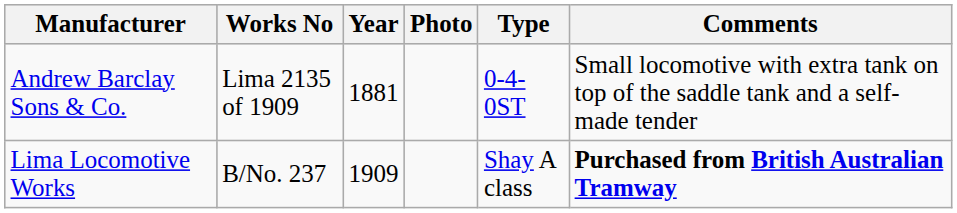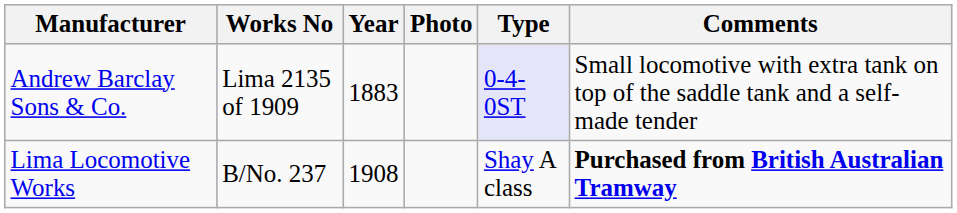 <table class="wikitable">
 <tr>
 <th>Manufacturer</th>
 <th>Works No</th>
 <th>Year</th>
 <th>Photo</th>
 <th>Type</th>
 <th>Comments</th>
 </tr>
 <tr>
 <td><a href='#'>Andrew Barclay Sons & Co.</a></td>
 <td>Lima 2135 of 1909</td>
-<td>1881</td>
+<td>1883</td>
 <td></td>
-<td><a href='#'>0-4-0ST</a></td>
+<td style="background: lavender;"><a href='#'>0-4-0ST</a></td>
 <td>Small locomotive with extra tank on top of the saddle tank and a self-made tender</td>
 </tr>
 <tr>
 <td><a href='#'>Lima Locomotive Works</a></td>
 <td>B/No. 237</td>
-<td>1909</td>
+<td>1908</td>
 <td></td>
 <td><a href='#'>Shay</a> A class</td>
 <td><strong>Purchased from <a href='#'>British Australian Tramway</a></strong></td>
 </tr>
 </table>
